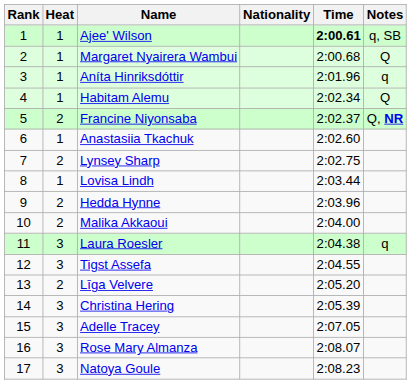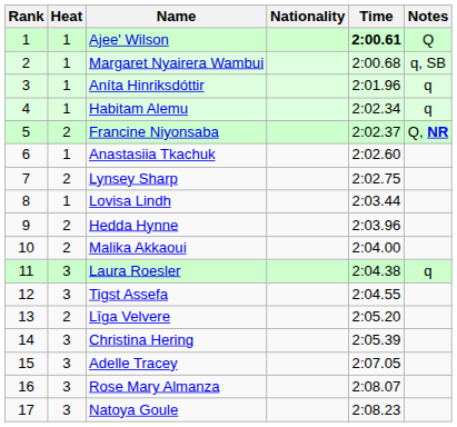 <table class="wikitable sortable" style="text-align:center">
 <tr>
 <th>Rank</th>
 <th>Heat</th>
 <th>Name</th>
 <th>Nationality</th>
 <th>Time</th>
 <th>Notes</th>
 </tr>
 <tr bgcolor=ccffcc>
 <td>1</td>
 <td>1</td>
 <td align=left><a href='#'>Ajee' Wilson</a></td>
 <td align=left></td>
 <td><strong>2:00.61</strong></td>
-<td>q, SB</td>
+<td>Q</td>
 </tr>
 <tr bgcolor=ddffdd>
 <td>2</td>
 <td>1</td>
 <td align=left><a href='#'>Margaret Nyairera Wambui</a></td>
 <td align=left></td>
 <td>2:00.68</td>
-<td>Q</td>
+<td>q, SB</td>
 </tr>
 <tr bgcolor=ddffdd>
 <td>3</td>
 <td>1</td>
 <td align=left><a href='#'>Aníta Hinriksdóttir</a></td>
 <td align=left></td>
 <td>2:01.96</td>
 <td>q</td>
 </tr>
 <tr bgcolor=ddffdd>
 <td>4</td>
 <td>1</td>
 <td align=left><a href='#'>Habitam Alemu</a></td>
 <td align=left></td>
 <td>2:02.34</td>
-<td>Q</td>
+<td>q</td>
 </tr>
 <tr bgcolor=ccffcc>
 <td>5</td>
 <td>2</td>
 <td align=left><a href='#'>Francine Niyonsaba</a></td>
 <td align=left></td>
 <td>2:02.37</td>
 <td>Q, <strong><a href='#'>NR</a></strong></td>
 </tr>
 <tr>
 <td>6</td>
 <td>1</td>
 <td align=left><a href='#'>Anastasiia Tkachuk</a></td>
 <td align=left></td>
 <td>2:02.60</td>
 <td></td>
 </tr>
 <tr>
 <td>7</td>
 <td>2</td>
 <td align=left><a href='#'>Lynsey Sharp</a></td>
 <td align=left></td>
 <td>2:02.75</td>
 <td></td>
 </tr>
 <tr>
 <td>8</td>
 <td>1</td>
 <td align=left><a href='#'>Lovisa Lindh</a></td>
 <td align=left></td>
 <td>2:03.44</td>
 <td></td>
 </tr>
 <tr>
 <td>9</td>
 <td>2</td>
 <td align=left><a href='#'>Hedda Hynne</a></td>
 <td align=left></td>
 <td>2:03.96</td>
 <td></td>
 </tr>
 <tr>
 <td>10</td>
 <td>2</td>
 <td align=left><a href='#'>Malika Akkaoui</a></td>
 <td align=left></td>
 <td>2:04.00</td>
 <td></td>
 </tr>
 <tr bgcolor=ccffcc>
 <td>11</td>
 <td>3</td>
 <td align=left><a href='#'>Laura Roesler</a></td>
 <td align=left></td>
 <td>2:04.38</td>
 <td>q</td>
 </tr>
 <tr>
 <td>12</td>
 <td>3</td>
 <td align=left><a href='#'>Tigst Assefa</a></td>
 <td align=left></td>
 <td>2:04.55</td>
 <td></td>
 </tr>
 <tr>
 <td>13</td>
 <td>2</td>
 <td align=left><a href='#'>Līga Velvere</a></td>
 <td align=left></td>
 <td>2:05.20</td>
 <td></td>
 </tr>
 <tr>
 <td>14</td>
 <td>3</td>
 <td align=left><a href='#'>Christina Hering</a></td>
 <td align=left></td>
 <td>2:05.39</td>
 <td></td>
 </tr>
 <tr>
 <td>15</td>
 <td>3</td>
 <td align=left><a href='#'>Adelle Tracey</a></td>
 <td align=left></td>
 <td>2:07.05</td>
 <td></td>
 </tr>
 <tr>
 <td>16</td>
 <td>3</td>
 <td align=left><a href='#'>Rose Mary Almanza</a></td>
 <td align=left></td>
 <td>2:08.07</td>
 <td></td>
 </tr>
 <tr>
 <td>17</td>
 <td>3</td>
 <td align=left><a href='#'>Natoya Goule</a></td>
 <td align=left></td>
 <td>2:08.23</td>
 <td></td>
 </tr>
 </table>
